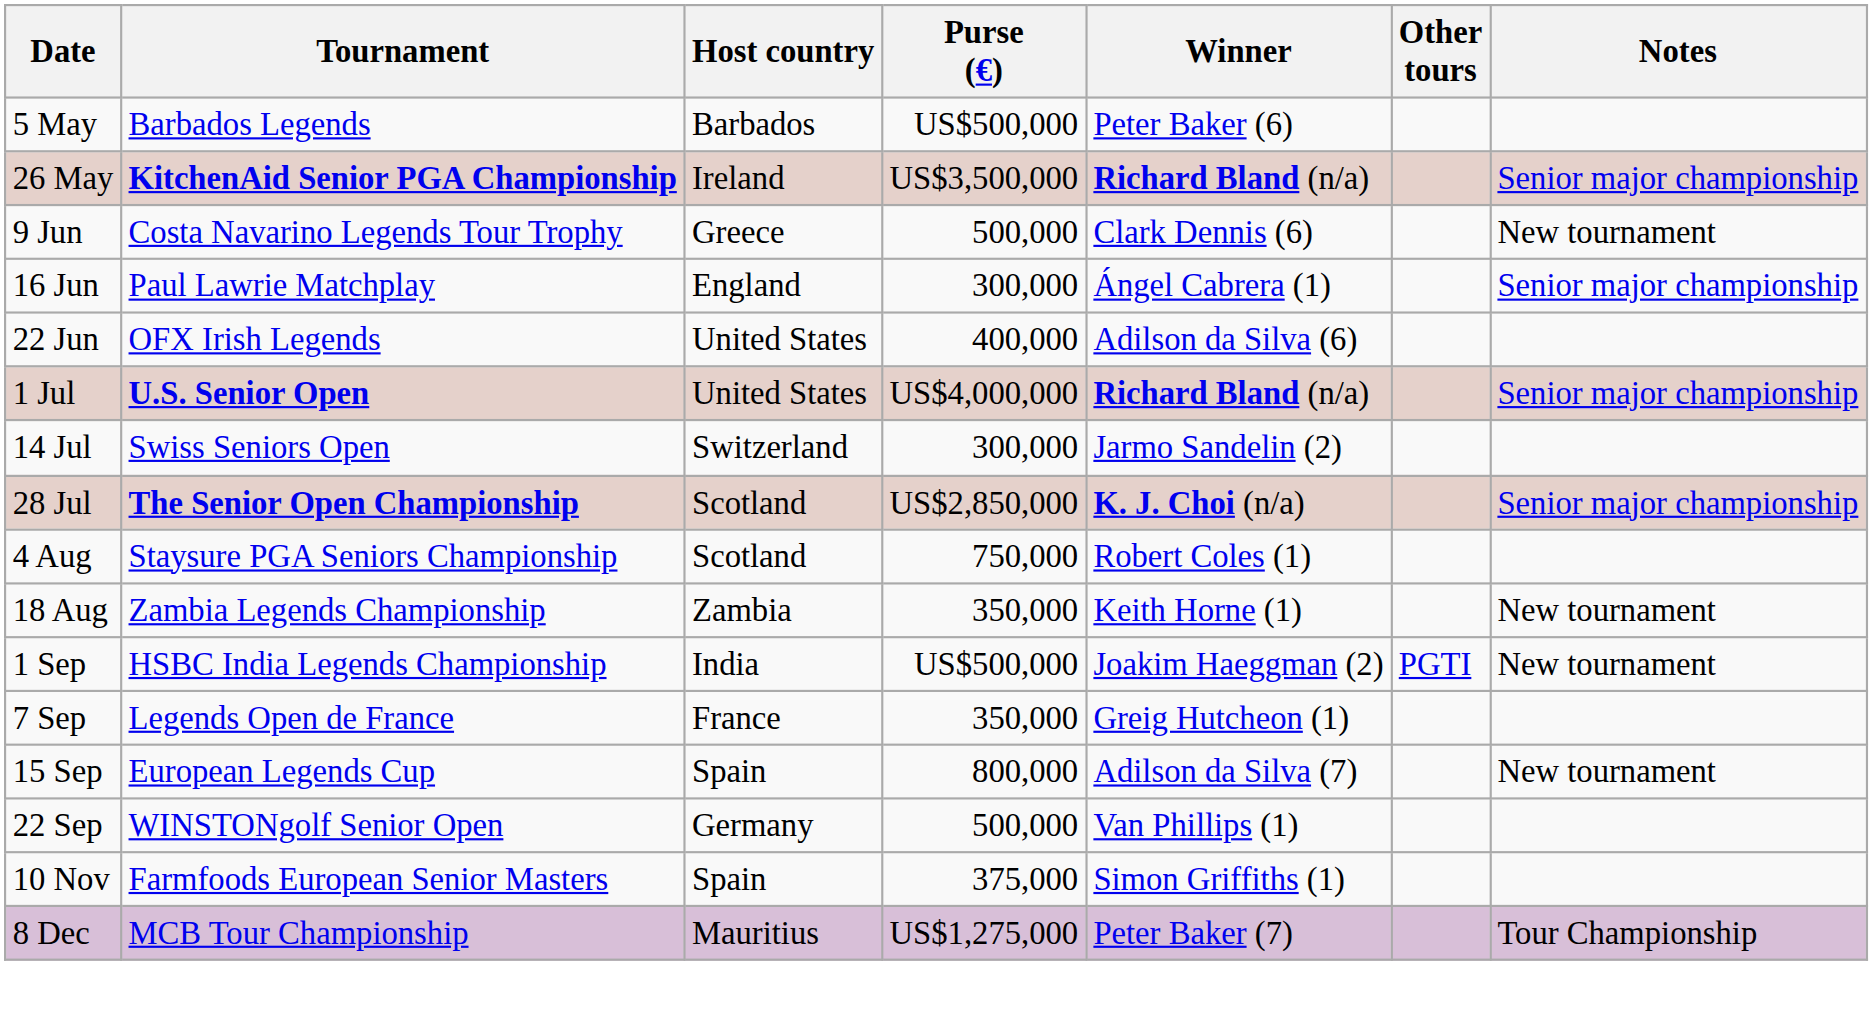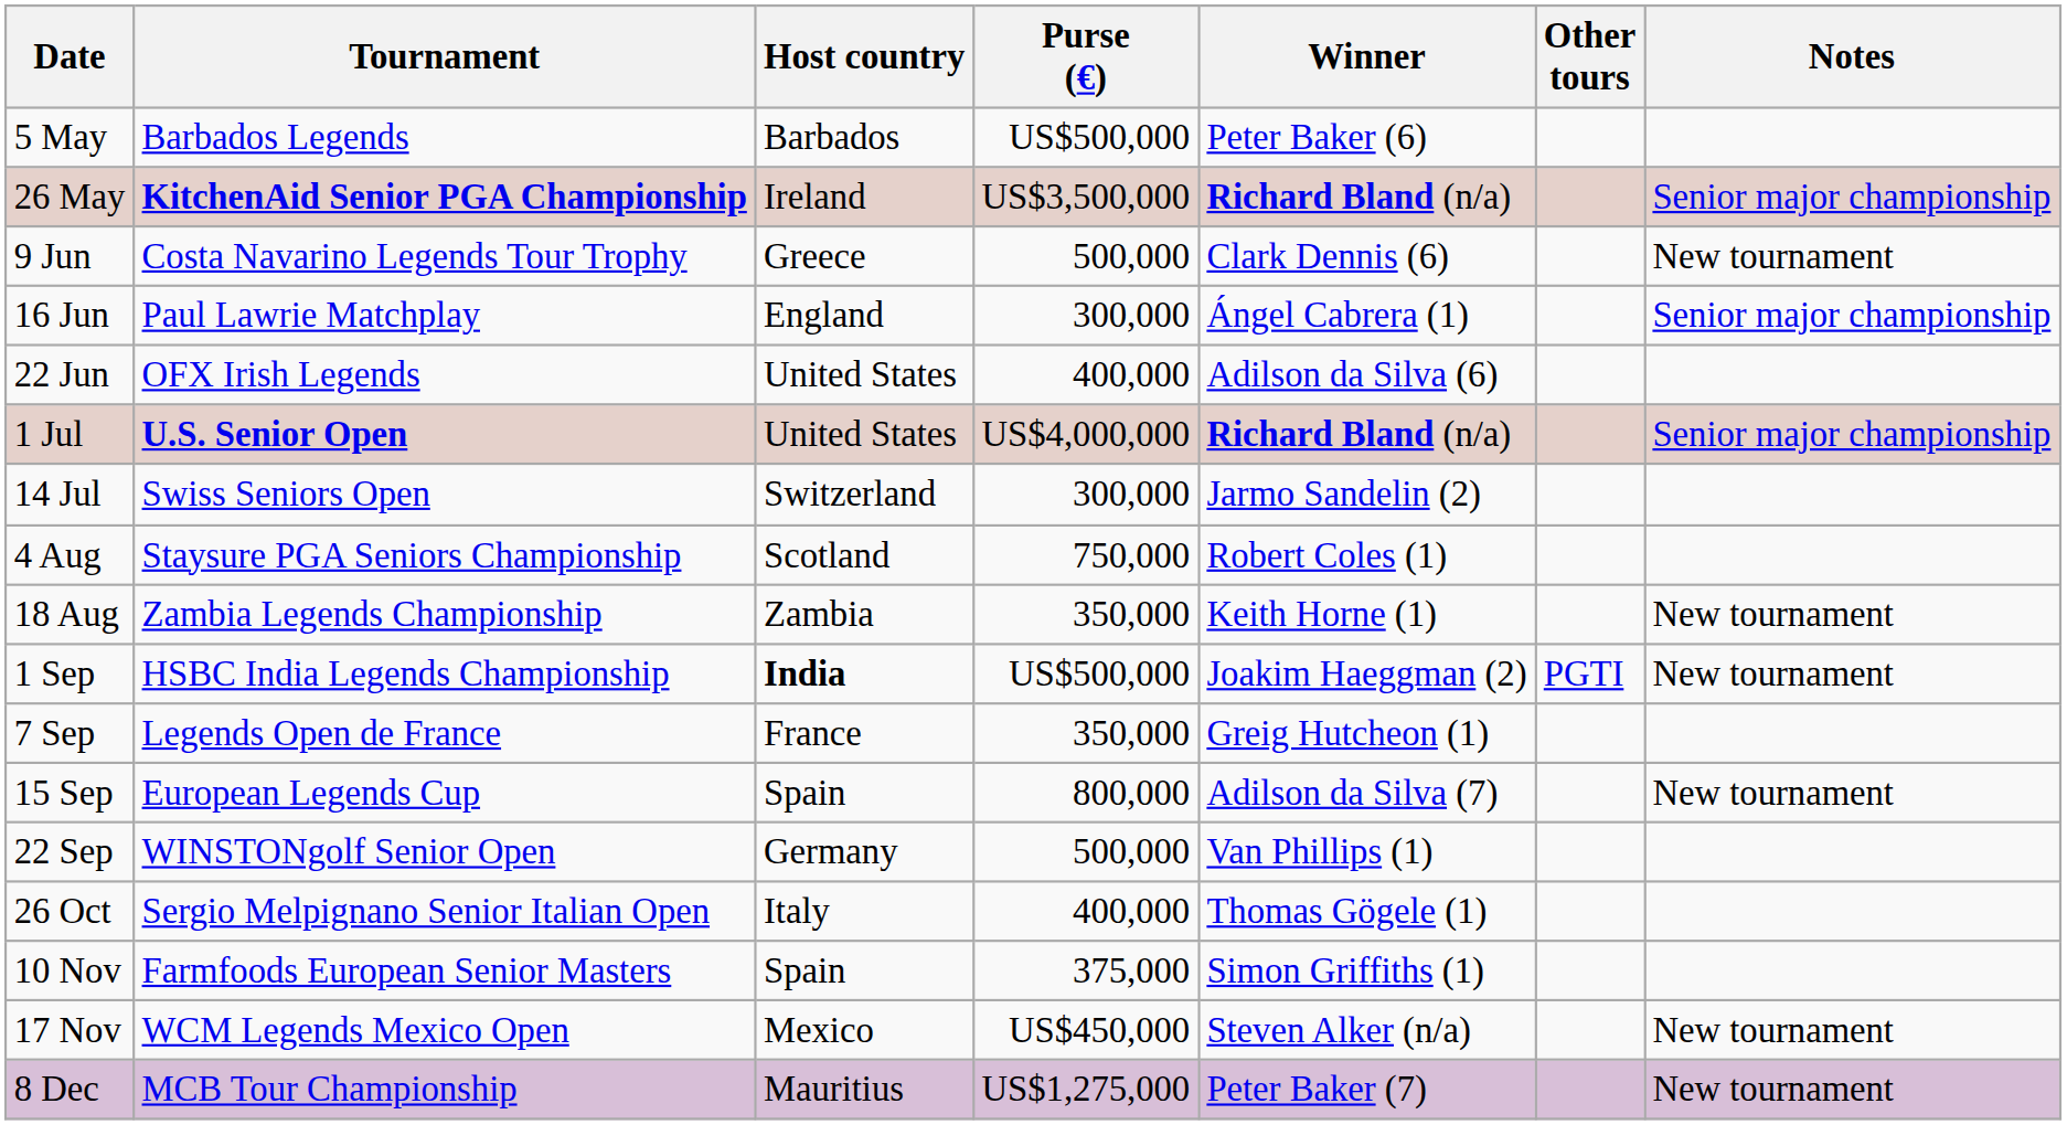 <table class="wikitable" style="font-size:95%">
 <tr>
 <th>Date</th>
 <th>Tournament</th>
 <th>Host country</th>
 <th>Purse<br>(<a href='#'>€</a>)</th>
 <th>Winner</th>
 <th>Other<br>tours</th>
 <th>Notes</th>
 </tr>
 <tr>
 <td>5 May</td>
 <td><a href='#'>Barbados Legends</a></td>
 <td>Barbados</td>
 <td align=right>US$500,000</td>
 <td> <a href='#'>Peter Baker</a> (6)</td>
 <td></td>
 <td></td>
 </tr>
 <tr style="background:#e5d1cb;">
 <td>26 May</td>
 <td><strong><a href='#'>KitchenAid Senior PGA Championship</a></strong></td>
 <td>Ireland</td>
 <td align=right>US$3,500,000</td>
 <td> <strong><a href='#'>Richard Bland</a></strong> (n/a)</td>
 <td></td>
 <td><a href='#'>Senior major championship</a></td>
 </tr>
 <tr>
 <td>9 Jun</td>
 <td><a href='#'>Costa Navarino Legends Tour Trophy</a></td>
 <td>Greece</td>
 <td align=right>500,000</td>
 <td> <a href='#'>Clark Dennis</a> (6)</td>
 <td></td>
 <td>New tournament</td>
 </tr>
 <tr>
 <td>16 Jun</td>
 <td><a href='#'>Paul Lawrie Matchplay</a></td>
 <td>England</td>
 <td align=right>300,000</td>
 <td> <a href='#'>Ángel Cabrera</a> (1)</td>
 <td></td>
 <td><a href='#'>Senior major championship</a></td>
 </tr>
 <tr>
 <td>22 Jun</td>
 <td><a href='#'>OFX Irish Legends</a></td>
 <td>United States</td>
 <td align=right>400,000</td>
 <td> <a href='#'>Adilson da Silva</a> (6)</td>
 <td></td>
 <td></td>
 </tr>
 <tr style="background:#e5d1cb;">
 <td>1 Jul</td>
 <td><strong><a href='#'>U.S. Senior Open</a></strong></td>
 <td>United States</td>
 <td align=right>US$4,000,000</td>
 <td> <strong><a href='#'>Richard Bland</a></strong> (n/a)</td>
 <td></td>
 <td><a href='#'>Senior major championship</a></td>
 </tr>
 <tr>
 <td>14 Jul</td>
 <td><a href='#'>Swiss Seniors Open</a></td>
 <td>Switzerland</td>
 <td align=right>300,000</td>
 <td> <a href='#'>Jarmo Sandelin</a> (2)</td>
 <td></td>
 <td></td>
 </tr>
-<tr style="background:#e5d1cb;">
-<td>28 Jul</td>
-<td><strong><a href='#'>The Senior Open Championship</a></strong></td>
-<td>Scotland</td>
-<td align=right>US$2,850,000</td>
-<td> <strong><a href='#'>K. J. Choi</a></strong> (n/a)</td>
-<td></td>
-<td><a href='#'>Senior major championship</a></td>
-</tr>
 <tr>
 <td>4 Aug</td>
 <td><a href='#'>Staysure PGA Seniors Championship</a></td>
 <td>Scotland</td>
 <td align=right>750,000</td>
 <td> <a href='#'>Robert Coles</a> (1)</td>
 <td></td>
 <td></td>
 </tr>
 <tr>
 <td>18 Aug</td>
 <td><a href='#'>Zambia Legends Championship</a></td>
 <td>Zambia</td>
 <td align=right>350,000</td>
 <td> <a href='#'>Keith Horne</a> (1)</td>
 <td></td>
 <td>New tournament</td>
 </tr>
 <tr>
 <td>1 Sep</td>
 <td><a href='#'>HSBC India Legends Championship</a></td>
-<td>India</td>
+<td><strong>India</strong></td>
 <td align=right>US$500,000</td>
 <td> <a href='#'>Joakim Haeggman</a> (2)</td>
 <td><a href='#'>PGTI</a></td>
 <td>New tournament</td>
 </tr>
 <tr>
 <td>7 Sep</td>
 <td><a href='#'>Legends Open de France</a></td>
 <td>France</td>
 <td align=right>350,000</td>
 <td> <a href='#'>Greig Hutcheon</a> (1)</td>
 <td></td>
 <td></td>
 </tr>
 <tr>
 <td>15 Sep</td>
 <td><a href='#'>European Legends Cup</a></td>
 <td>Spain</td>
 <td align=right>800,000</td>
 <td> <a href='#'>Adilson da Silva</a> (7)</td>
 <td></td>
 <td>New tournament</td>
 </tr>
 <tr>
 <td>22 Sep</td>
 <td><a href='#'>WINSTONgolf Senior Open</a></td>
 <td>Germany</td>
 <td align=right>500,000</td>
 <td> <a href='#'>Van Phillips</a> (1)</td>
 <td></td>
 <td></td>
 </tr>
 <tr>
+<td>26 Oct</td>
+<td><a href='#'>Sergio Melpignano Senior Italian Open</a></td>
+<td>Italy</td>
+<td align=right>400,000</td>
+<td> <a href='#'>Thomas Gögele</a> (1)</td>
+<td></td>
+<td></td>
+</tr>
+<tr>
 <td>10 Nov</td>
 <td><a href='#'>Farmfoods European Senior Masters</a></td>
 <td>Spain</td>
 <td align=right>375,000</td>
 <td> <a href='#'>Simon Griffiths</a> (1)</td>
 <td></td>
 <td></td>
 </tr>
+<tr>
+<td>17 Nov</td>
+<td><a href='#'>WCM Legends Mexico Open</a></td>
+<td>Mexico</td>
+<td align=right>US$450,000</td>
+<td> <a href='#'>Steven Alker</a> (n/a)</td>
+<td></td>
+<td>New tournament</td>
+</tr>
 <tr style="background:thistle;">
 <td>8 Dec</td>
 <td><a href='#'>MCB Tour Championship</a></td>
 <td>Mauritius</td>
 <td align=right>US$1,275,000</td>
 <td> <a href='#'>Peter Baker</a> (7)</td>
 <td></td>
-<td>Tour Championship</td>
+<td>New tournament</td>
 </tr>
 </table>
